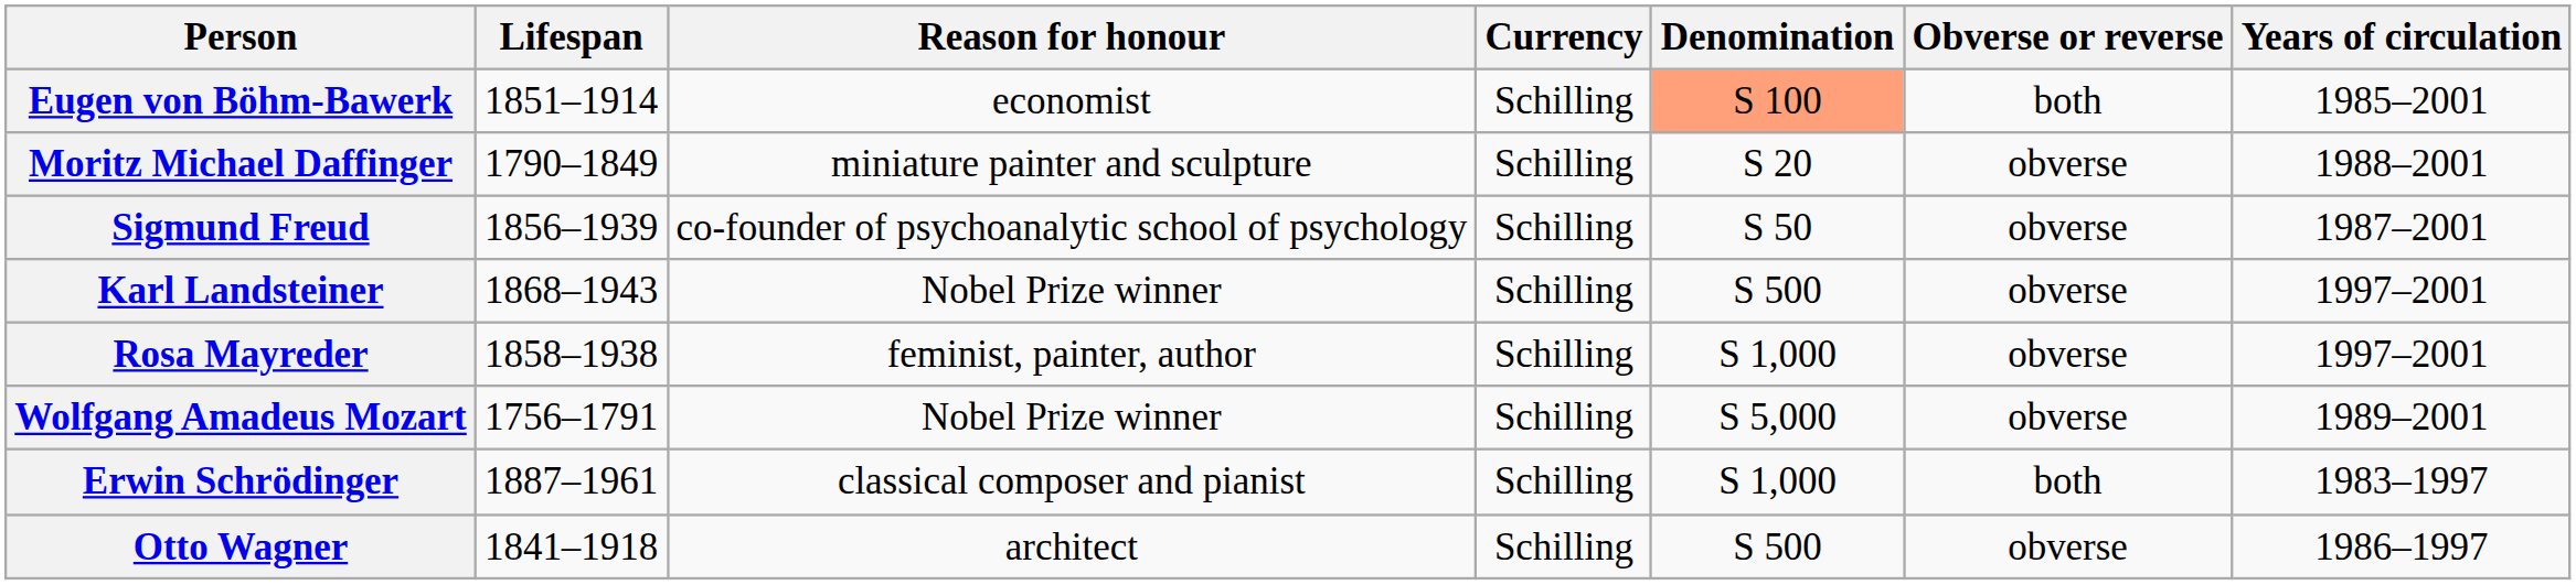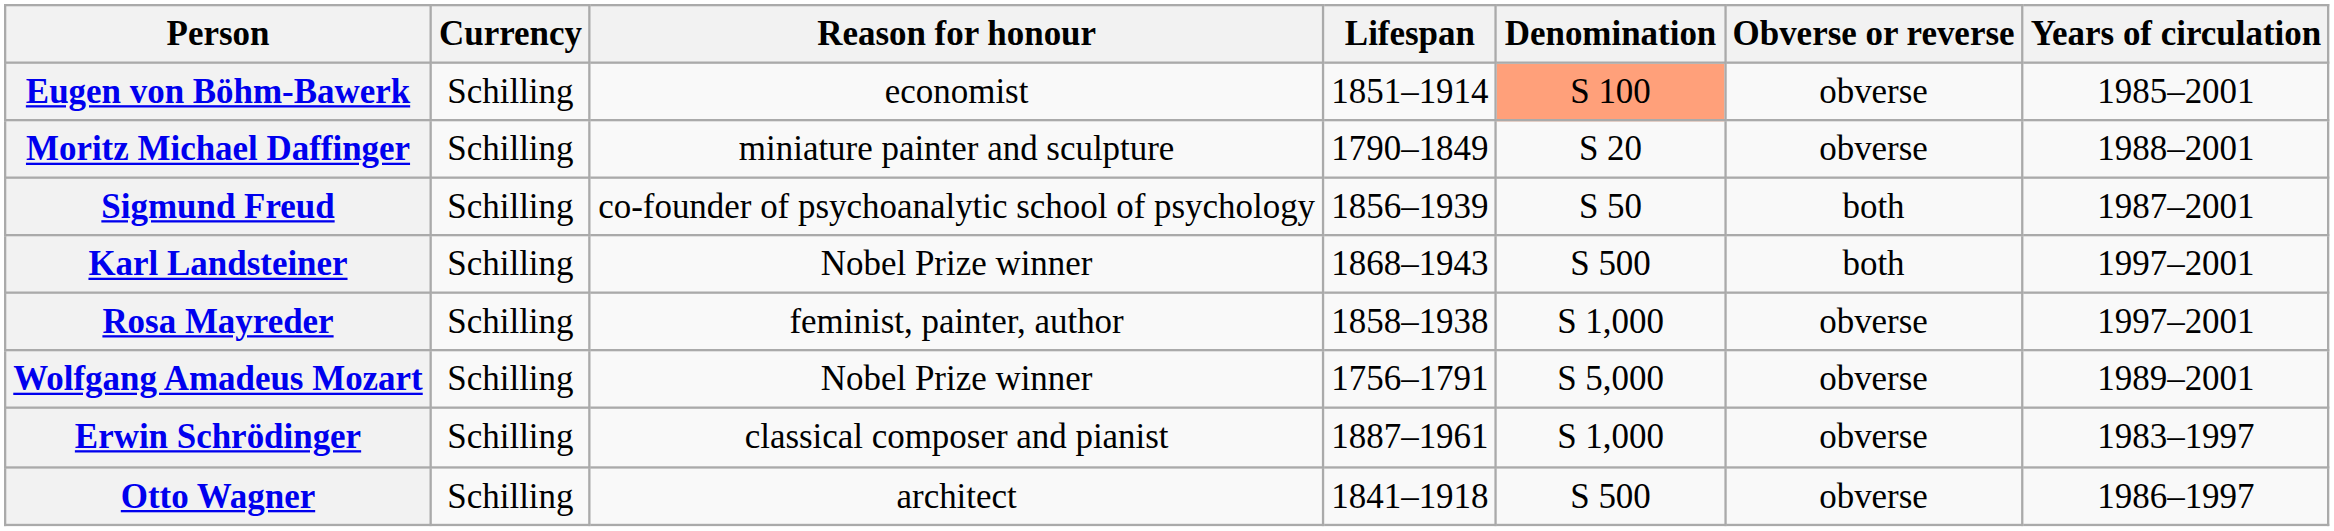 <table class="wikitable" style="font-size:95%; text-align:center;">
 <tr>
 <th>Person</th>
+<th>Currency</th>
+<th>Reason for honour</th>
 <th>Lifespan</th>
-<th>Reason for honour</th>
-<th>Currency</th>
 <th>Denomination</th>
 <th>Obverse or reverse</th>
 <th>Years of circulation</th>
 </tr>
 <tr>
 <th><a href='#'>Eugen von Böhm-Bawerk</a></th>
+<td>Schilling</td>
+<td>economist</td>
 <td>1851–1914</td>
-<td>economist</td>
-<td>Schilling</td>
 <td style="background: lightsalmon;">S 100</td>
-<td>both</td>
+<td>obverse</td>
 <td>1985–2001</td>
 </tr>
 <tr>
 <th><a href='#'>Moritz Michael Daffinger</a></th>
+<td>Schilling</td>
+<td>miniature painter and sculpture</td>
 <td>1790–1849</td>
-<td>miniature painter and sculpture</td>
-<td>Schilling</td>
 <td>S 20</td>
 <td>obverse</td>
 <td>1988–2001</td>
 </tr>
 <tr>
 <th><a href='#'>Sigmund Freud</a></th>
+<td>Schilling</td>
+<td>co-founder of psychoanalytic school of psychology</td>
 <td>1856–1939</td>
-<td>co-founder of psychoanalytic school of psychology</td>
-<td>Schilling</td>
 <td>S 50</td>
-<td>obverse</td>
+<td>both</td>
 <td>1987–2001</td>
 </tr>
 <tr>
 <th><a href='#'>Karl Landsteiner</a></th>
+<td>Schilling</td>
+<td>Nobel Prize winner</td>
 <td>1868–1943</td>
-<td>Nobel Prize winner</td>
-<td>Schilling</td>
 <td>S 500</td>
-<td>obverse</td>
+<td>both</td>
 <td>1997–2001</td>
 </tr>
 <tr>
 <th><a href='#'>Rosa Mayreder</a></th>
+<td>Schilling</td>
+<td>feminist, painter, author</td>
 <td>1858–1938</td>
-<td>feminist, painter, author</td>
-<td>Schilling</td>
 <td>S 1,000</td>
 <td>obverse</td>
 <td>1997–2001</td>
 </tr>
 <tr>
 <th><a href='#'>Wolfgang Amadeus Mozart</a></th>
+<td>Schilling</td>
+<td>Nobel Prize winner</td>
 <td>1756–1791</td>
-<td>Nobel Prize winner</td>
-<td>Schilling</td>
 <td>S 5,000</td>
 <td>obverse</td>
 <td>1989–2001</td>
 </tr>
 <tr>
 <th><a href='#'>Erwin Schrödinger</a></th>
+<td>Schilling</td>
+<td>classical composer and pianist</td>
 <td>1887–1961</td>
-<td>classical composer and pianist</td>
-<td>Schilling</td>
 <td>S 1,000</td>
-<td>both</td>
+<td>obverse</td>
 <td>1983–1997</td>
 </tr>
 <tr>
 <th><a href='#'>Otto Wagner</a></th>
+<td>Schilling</td>
+<td>architect</td>
 <td>1841–1918</td>
-<td>architect</td>
-<td>Schilling</td>
 <td>S 500</td>
 <td>obverse</td>
 <td>1986–1997</td>
 </tr>
 </table>
